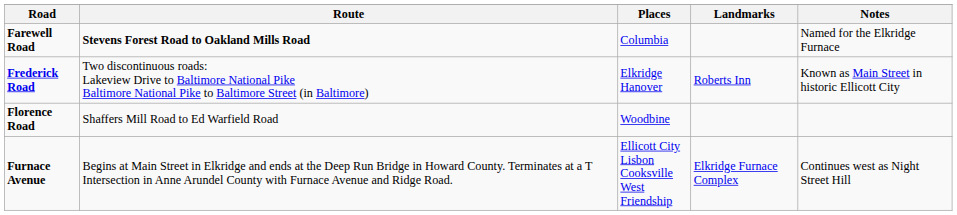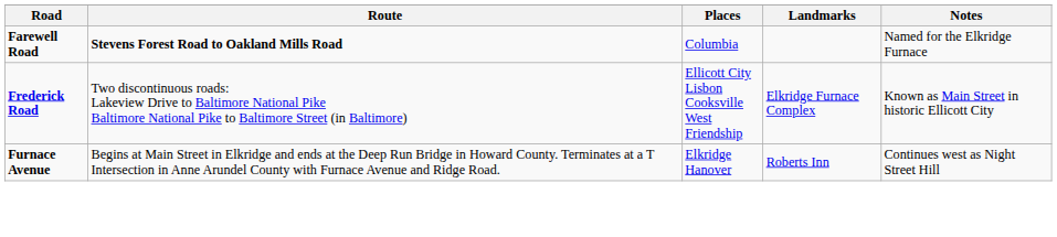 <table class="wikitable">
 <tr style="background-color:#DDDDDD;text-align:center;">
 </tr>
 <tr>
 <th>Road</th>
 <th>Route</th>
 <th>Places</th>
 <th>Landmarks</th>
 <th>Notes</th>
 </tr>
 <tr>
 <td><strong>Farewell Road</strong></td>
 <td><strong>Stevens Forest Road to Oakland Mills Road</strong></td>
 <td><a href='#'>Columbia</a></td>
 <td></td>
 <td>Named for the Elkridge Furnace</td>
 </tr>
 <tr>
 <td><strong><a href='#'>Frederick Road</a></strong></td>
 <td>Two discontinuous roads:<br>Lakeview Drive to <a href='#'>Baltimore National Pike</a><br><a href='#'>Baltimore National Pike</a> to <a href='#'>Baltimore Street</a> (in <a href='#'>Baltimore</a>)</td>
-<td><a href='#'>Elkridge</a><br><a href='#'>Hanover</a></td>
-<td><a href='#'>Roberts Inn</a></td>
+<td><a href='#'>Ellicott City</a><br><a href='#'>Lisbon</a><br><a href='#'>Cooksville</a><br><a href='#'>West Friendship</a></td>
+<td><a href='#'>Elkridge Furnace Complex</a></td>
 <td>Known as <a href='#'>Main Street</a> in historic Ellicott City</td>
-</tr>
-<tr>
-<td><strong>Florence Road</strong></td>
-<td>Shaffers Mill Road to Ed Warfield Road</td>
-<td><a href='#'>Woodbine</a></td>
-<td></td>
-<td></td>
 </tr>
 <tr>
 <td><strong>Furnace Avenue</strong></td>
 <td>Begins at Main Street in Elkridge and ends at the Deep Run Bridge in Howard County. Terminates at a T Intersection in Anne Arundel County with Furnace Avenue and Ridge Road.</td>
-<td><a href='#'>Ellicott City</a><br><a href='#'>Lisbon</a><br><a href='#'>Cooksville</a><br><a href='#'>West Friendship</a></td>
-<td><a href='#'>Elkridge Furnace Complex</a></td>
+<td><a href='#'>Elkridge</a><br><a href='#'>Hanover</a></td>
+<td><a href='#'>Roberts Inn</a></td>
 <td>Continues west as Night Street Hill</td>
 </tr>
 </table>
